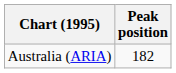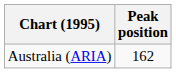 <table class="wikitable">
 <tr>
 <th>Chart (1995)</th>
 <th>Peak<br>position</th>
 </tr>
 <tr>
 <td>Australia (<a href='#'>ARIA</a>)</td>
-<td align="center">182</td>
+<td align="center">162</td>
 </tr>
 </table>
